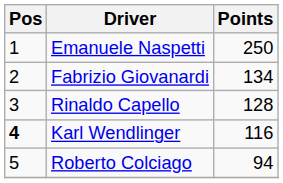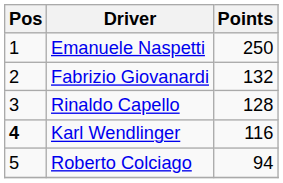 <table class="wikitable" style="font-size: 85%;">
 <tr>
 <th>Pos</th>
 <th>Driver</th>
 <th>Points</th>
 </tr>
 <tr>
 <td>1</td>
 <td> <a href='#'>Emanuele Naspetti</a></td>
 <td align="right">250</td>
 </tr>
 <tr>
 <td>2</td>
 <td> <a href='#'>Fabrizio Giovanardi</a></td>
-<td align="right">134</td>
+<td align="right">132</td>
 </tr>
 <tr>
 <td>3</td>
 <td> <a href='#'>Rinaldo Capello</a></td>
 <td align="right">128</td>
 </tr>
 <tr>
 <td><strong>4</strong></td>
 <td> <a href='#'>Karl Wendlinger</a></td>
 <td align="right">116</td>
 </tr>
 <tr>
 <td>5</td>
 <td> <a href='#'>Roberto Colciago</a></td>
 <td align="right">94</td>
 </tr>
 <tr>
 </tr>
 </table>
